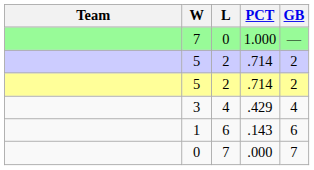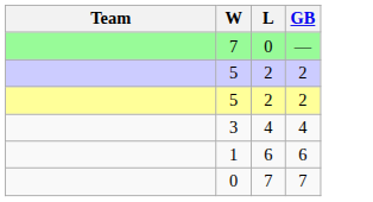 <table class="wikitable" style="text-align:center">
 <tr>
 <th width=190px>Team</th>
 <th width=25px>W</th>
 <th width=25px>L</th>
-<th width=35px><a href='#'>PCT</a></th>
 <th width=25px><a href='#'>GB</a></th>
 </tr>
 <tr style="text-align:center;background-color:#98FB98">
 <td style="text-align:left;"></td>
 <td>7</td>
 <td>0</td>
-<td>1.000</td>
 <td>—</td>
 </tr>
 <tr style="text-align:center;background-color:#CCCCFF">
 <td style="text-align:left;"></td>
 <td>5</td>
 <td>2</td>
-<td>.714</td>
 <td>2</td>
 </tr>
 <tr style="text-align:center;background-color:#FFFF99">
 <td style="text-align:left;"></td>
 <td>5</td>
 <td>2</td>
-<td>.714</td>
 <td>2</td>
 </tr>
 <tr style="text-align:center;">
 <td style="text-align:left;"></td>
 <td>3</td>
 <td>4</td>
-<td>.429</td>
 <td>4</td>
 </tr>
 <tr style="text-align:center;">
 <td style="text-align:left;"></td>
 <td>1</td>
 <td>6</td>
-<td>.143</td>
 <td>6</td>
 </tr>
 <tr style="text-align:center;">
 <td style="text-align:left;"></td>
 <td>0</td>
 <td>7</td>
-<td>.000</td>
 <td>7</td>
 </tr>
 </table>
